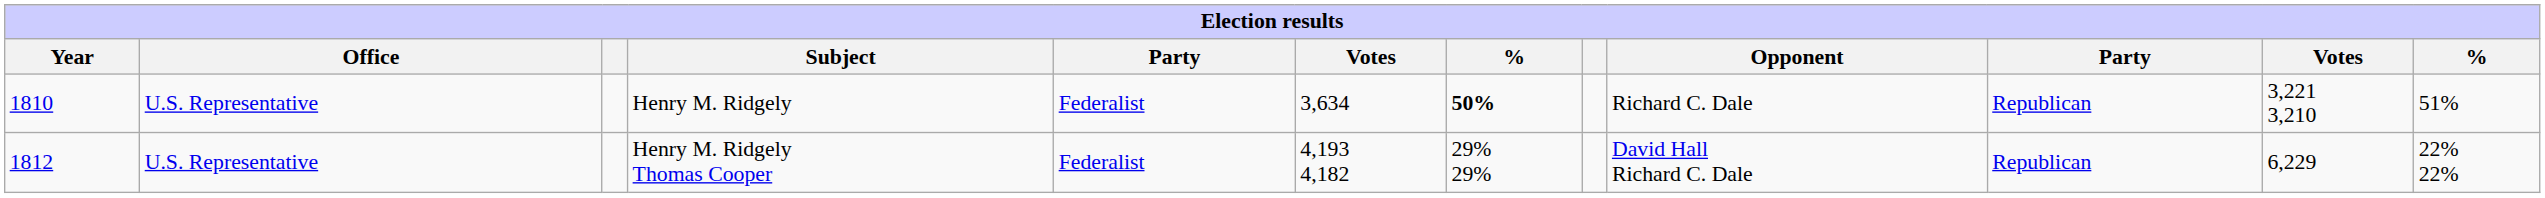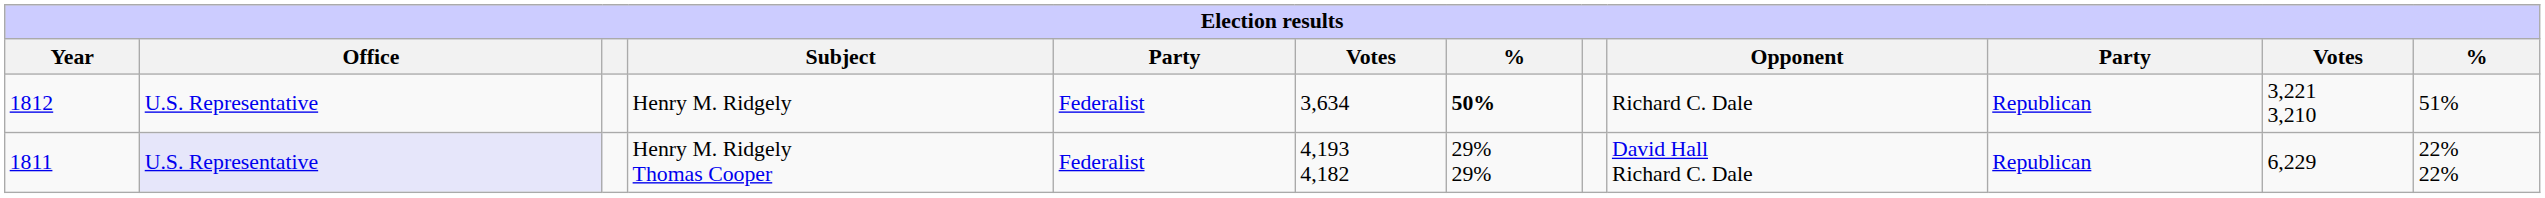 <table class=wikitable style="width: 94%" style="text-align: center;" align="center">
 <tr bgcolor=#cccccc>
 <th colspan=13 style="background: #ccccff;">Election results</th>
 </tr>
 <tr>
 <th><strong>Year</strong></th>
 <th><strong>Office</strong></th>
 <th></th>
 <th><strong>Subject</strong></th>
 <th><strong>Party</strong></th>
 <th><strong>Votes</strong></th>
 <th><strong>%</strong></th>
 <th></th>
 <th><strong>Opponent</strong></th>
 <th><strong>Party</strong></th>
 <th><strong>Votes</strong></th>
 <th><strong>%</strong></th>
 </tr>
 <tr>
-<td><a href='#'>1810</a></td>
+<td><a href='#'>1812</a></td>
 <td><a href='#'>U.S. Representative</a></td>
 <td></td>
 <td>Henry M. Ridgely</td>
 <td><a href='#'>Federalist</a></td>
 <td>3,634</td>
 <td><strong>50%</strong></td>
 <td></td>
 <td>Richard C. Dale</td>
 <td><a href='#'>Republican</a></td>
 <td>3,221<br>3,210</td>
 <td>51%</td>
 </tr>
 <tr>
-<td><a href='#'>1812</a></td>
-<td><a href='#'>U.S. Representative</a></td>
+<td><a href='#'>1811</a></td>
+<td style="background: lavender;"><a href='#'>U.S. Representative</a></td>
 <td></td>
 <td>Henry M. Ridgely<br><a href='#'>Thomas Cooper</a></td>
 <td><a href='#'>Federalist</a></td>
 <td>4,193<br>4,182</td>
 <td>29%<br>29%</td>
 <td></td>
 <td><a href='#'>David Hall</a><br>Richard C. Dale</td>
 <td><a href='#'>Republican</a></td>
 <td>6,229</td>
 <td>22%<br>22%</td>
 </tr>
 </table>
